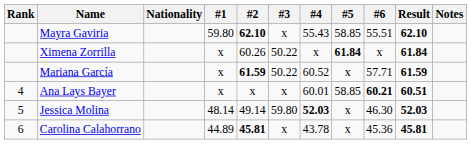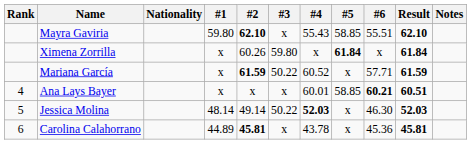 <table class="wikitable sortable" style="text-align:center;font-size:95%">
 <tr>
 <th>Rank</th>
 <th>Name</th>
 <th>Nationality</th>
 <th>#1</th>
 <th>#2</th>
 <th>#3</th>
 <th>#4</th>
 <th>#5</th>
 <th>#6</th>
 <th>Result</th>
 <th>Notes</th>
 </tr>
 <tr>
 <td></td>
 <td align=left><a href='#'>Mayra Gaviria</a></td>
 <td align=left></td>
 <td>59.80</td>
 <td><strong>62.10</strong></td>
 <td>x</td>
 <td>55.43</td>
 <td>58.85</td>
 <td>55.51</td>
 <td><strong>62.10</strong></td>
 <td></td>
 </tr>
 <tr>
 <td></td>
 <td align=left><a href='#'>Ximena Zorrilla</a></td>
 <td align=left></td>
 <td>x</td>
 <td>60.26</td>
-<td>50.22</td>
+<td>59.80</td>
 <td>x</td>
 <td><strong>61.84</strong></td>
 <td>x</td>
 <td><strong>61.84</strong></td>
 <td></td>
 </tr>
 <tr>
 <td></td>
 <td align=left><a href='#'>Mariana García</a></td>
 <td align=left></td>
 <td>x</td>
 <td><strong>61.59</strong></td>
 <td>50.22</td>
 <td>60.52</td>
 <td>x</td>
 <td>57.71</td>
 <td><strong>61.59</strong></td>
 <td></td>
 </tr>
 <tr>
 <td>4</td>
 <td align=left><a href='#'>Ana Lays Bayer</a></td>
 <td align=left></td>
 <td>x</td>
 <td>x</td>
 <td>x</td>
 <td>60.01</td>
 <td>58.85</td>
 <td><strong>60.21</strong></td>
 <td><strong>60.51</strong></td>
 <td></td>
 </tr>
 <tr>
 <td>5</td>
 <td align=left><a href='#'>Jessica Molina</a></td>
 <td align=left></td>
 <td>48.14</td>
 <td>49.14</td>
-<td>59.80</td>
+<td>50.22</td>
 <td><strong>52.03</strong></td>
 <td>x</td>
 <td>46.30</td>
 <td><strong>52.03</strong></td>
 <td></td>
 </tr>
 <tr>
 <td>6</td>
 <td align=left><a href='#'>Carolina Calahorrano</a></td>
 <td align=left></td>
 <td>44.89</td>
 <td><strong>45.81</strong></td>
 <td>x</td>
 <td>43.78</td>
 <td>x</td>
 <td>45.36</td>
 <td><strong>45.81</strong></td>
 <td></td>
 </tr>
 </table>
